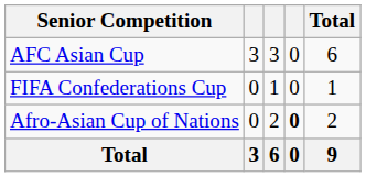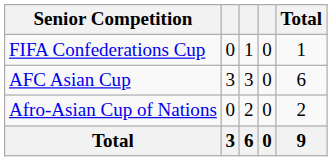 <table class="wikitable" style="text-align: center;">
 <tr>
 <th>Senior Competition</th>
 <th></th>
 <th></th>
 <th></th>
 <th>Total</th>
 </tr>
 <tr>
+<td align=left><a href='#'>FIFA Confederations Cup</a></td>
+<td>0</td>
+<td>1</td>
+<td>0</td>
+<td>1</td>
+</tr>
+<tr>
 <td align=left><a href='#'>AFC Asian Cup</a></td>
 <td>3</td>
 <td>3</td>
 <td>0</td>
 <td>6</td>
 </tr>
 <tr>
-<td align=left><a href='#'>FIFA Confederations Cup</a></td>
-<td>0</td>
-<td>1</td>
-<td>0</td>
-<td>1</td>
-</tr>
-<tr>
 <td align=left><a href='#'>Afro-Asian Cup of Nations</a></td>
 <td>0</td>
 <td>2</td>
-<td><strong>0</strong></td>
+<td>0</td>
 <td>2</td>
 </tr>
 <tr>
 <th>Total</th>
 <th>3</th>
 <th>6</th>
 <th>0</th>
 <th>9</th>
 </tr>
 </table>
